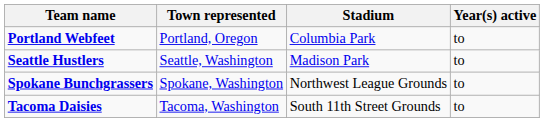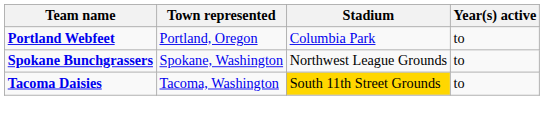 <table class="wikitable">
 <tr>
 <th>Team name</th>
 <th>Town represented</th>
 <th>Stadium</th>
 <th>Year(s) active</th>
 </tr>
 <tr>
 <td><strong><a href='#'>Portland Webfeet</a></strong></td>
 <td><a href='#'>Portland, Oregon</a></td>
 <td><a href='#'>Columbia Park</a></td>
 <td> to </td>
 </tr>
 <tr>
-<td><strong><a href='#'>Seattle Hustlers</a></strong></td>
-<td><a href='#'>Seattle, Washington</a></td>
-<td><a href='#'>Madison Park</a></td>
-<td> to </td>
-</tr>
-<tr>
 <td><strong><a href='#'>Spokane Bunchgrassers</a></strong></td>
 <td><a href='#'>Spokane, Washington</a></td>
 <td>Northwest League Grounds</td>
 <td> to </td>
 </tr>
 <tr>
 <td><strong><a href='#'>Tacoma Daisies</a></strong></td>
 <td><a href='#'>Tacoma, Washington</a></td>
-<td>South 11th Street Grounds</td>
+<td style="background: gold;">South 11th Street Grounds</td>
 <td> to </td>
 </tr>
 </table>
